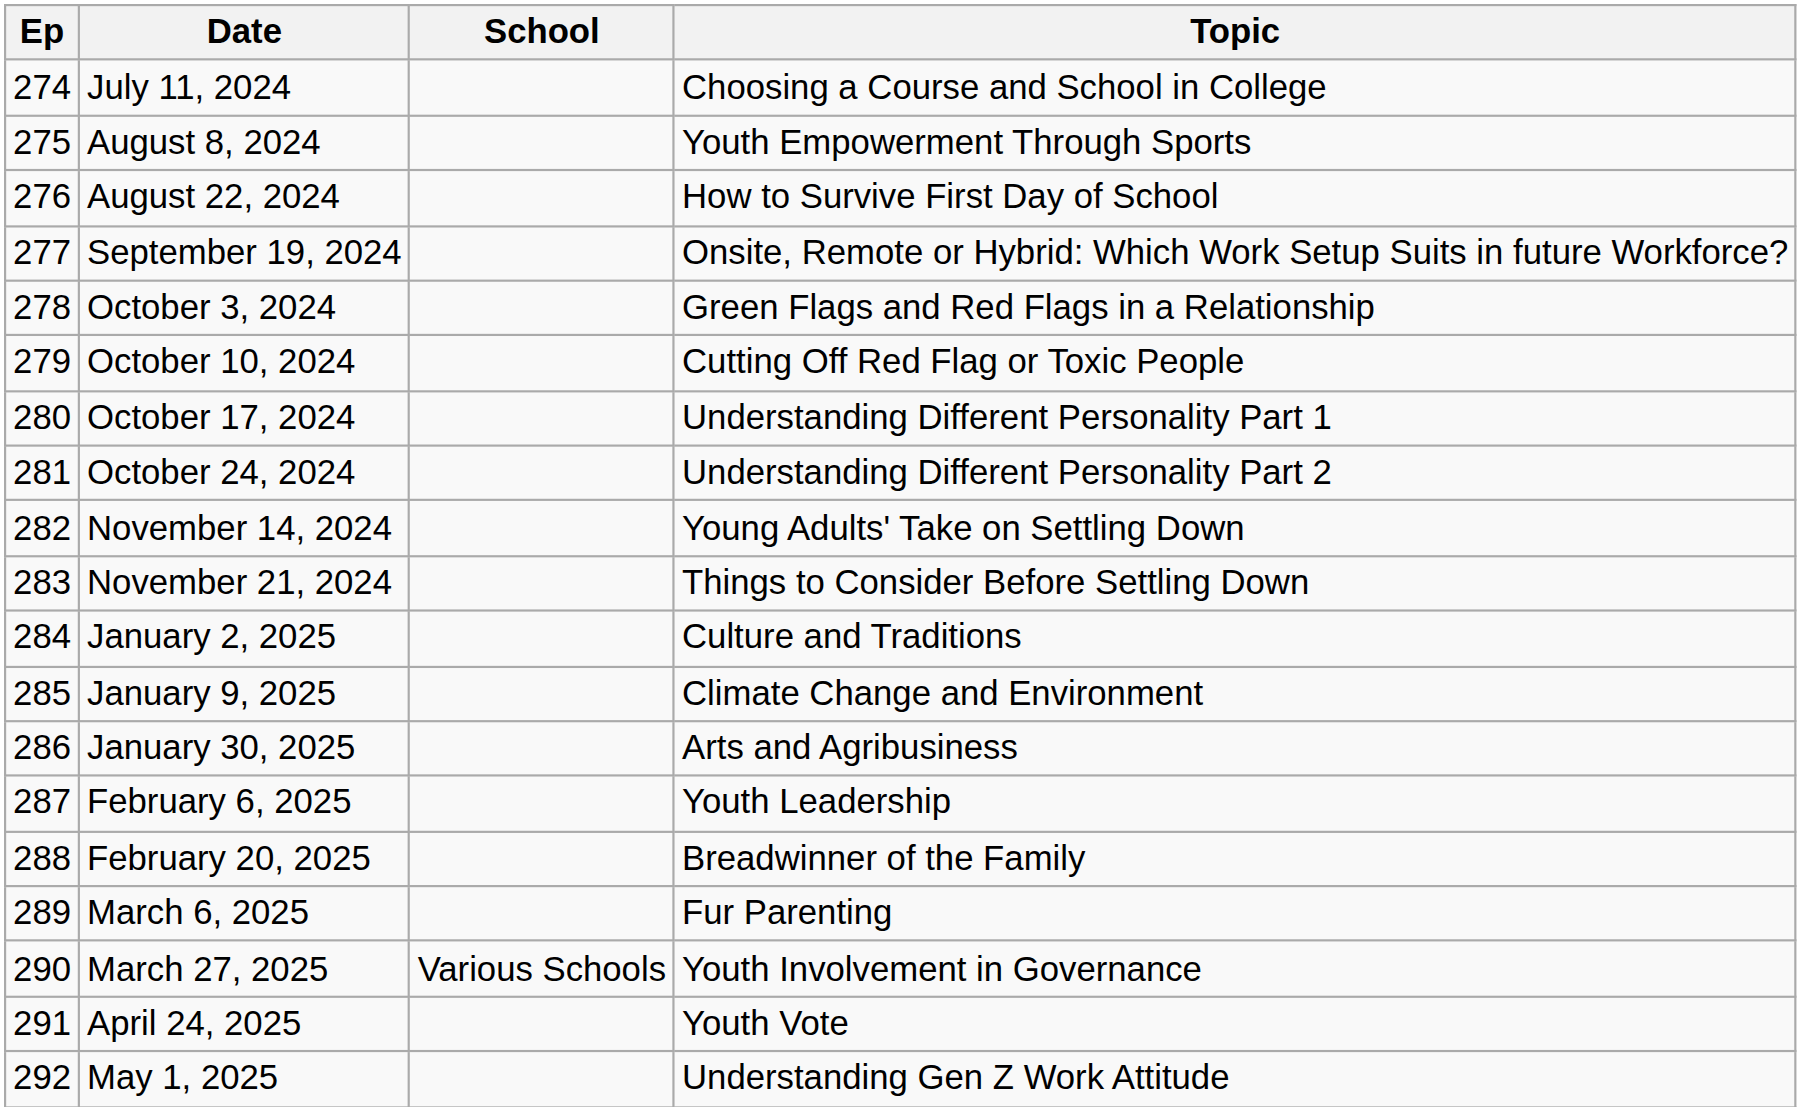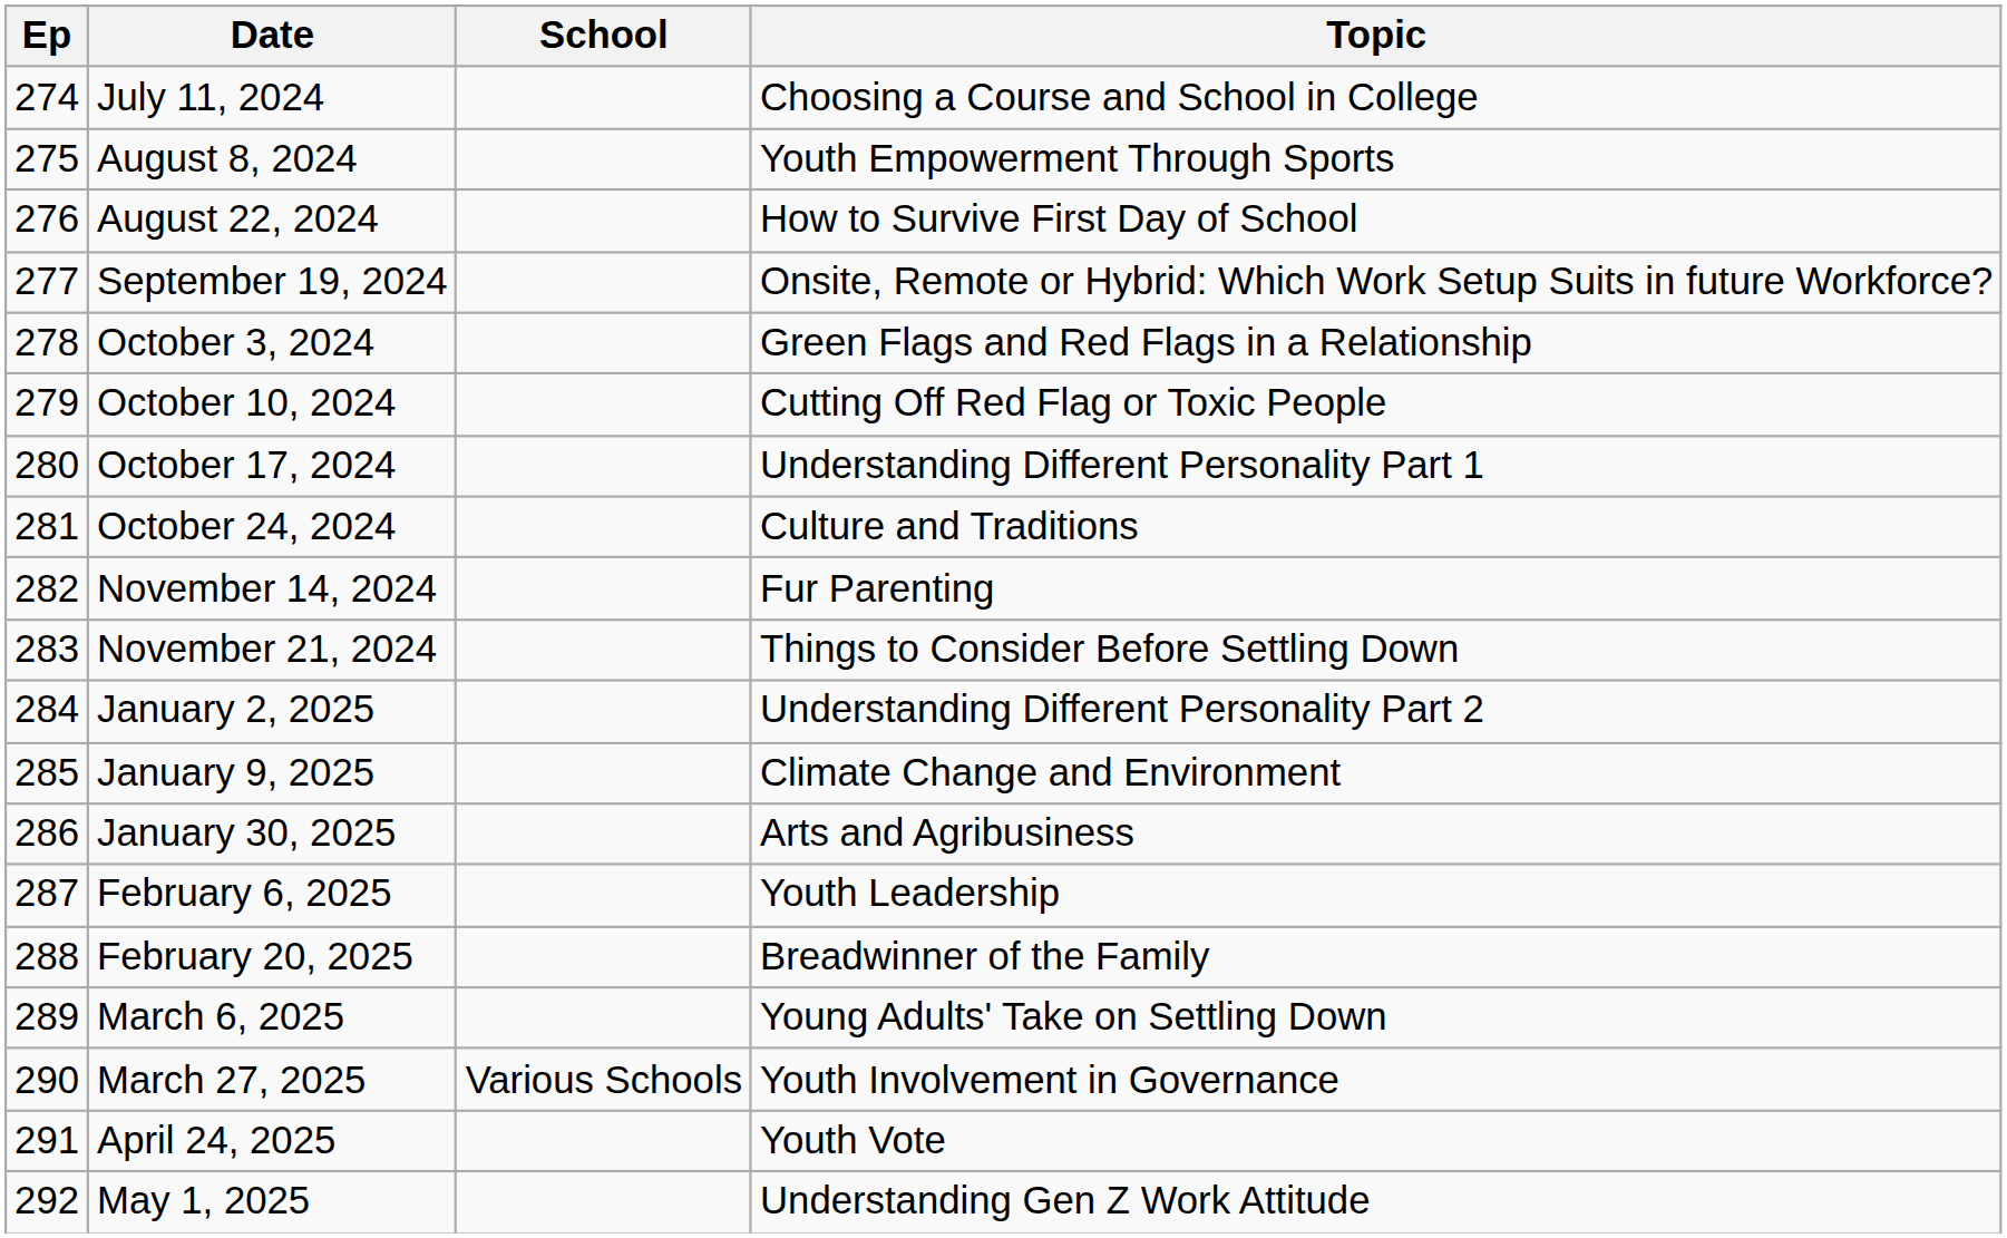 <table class="wikitable table">
 <tr>
 <th>Ep</th>
 <th>Date</th>
 <th>School</th>
 <th>Topic</th>
 </tr>
 <tr>
 <td>274</td>
 <td>July 11, 2024</td>
 <td></td>
 <td>Choosing a Course and School in College</td>
 </tr>
 <tr>
 <td>275</td>
 <td>August 8, 2024</td>
 <td></td>
 <td>Youth Empowerment Through Sports</td>
 </tr>
 <tr>
 <td>276</td>
 <td>August 22, 2024</td>
 <td></td>
 <td>How to Survive First Day of School</td>
 </tr>
 <tr>
 <td>277</td>
 <td>September 19, 2024</td>
 <td></td>
 <td>Onsite, Remote or Hybrid: Which Work Setup Suits in future Workforce?</td>
 </tr>
 <tr>
 <td>278</td>
 <td>October 3, 2024</td>
 <td></td>
 <td>Green Flags and Red Flags in a Relationship</td>
 </tr>
 <tr>
 <td>279</td>
 <td>October 10, 2024</td>
 <td></td>
 <td>Cutting Off Red Flag or Toxic People</td>
 </tr>
 <tr>
 <td>280</td>
 <td>October 17, 2024</td>
 <td></td>
 <td>Understanding Different Personality Part 1</td>
 </tr>
 <tr>
 <td>281</td>
 <td>October 24, 2024</td>
 <td></td>
-<td>Understanding Different Personality Part 2</td>
+<td>Culture and Traditions</td>
 </tr>
 <tr>
 <td>282</td>
 <td>November 14, 2024</td>
 <td></td>
-<td>Young Adults' Take on Settling Down</td>
+<td>Fur Parenting</td>
 </tr>
 <tr>
 <td>283</td>
 <td>November 21, 2024</td>
 <td></td>
 <td>Things to Consider Before Settling Down</td>
 </tr>
 <tr>
 <td>284</td>
 <td>January 2, 2025</td>
 <td></td>
-<td>Culture and Traditions</td>
+<td>Understanding Different Personality Part 2</td>
 </tr>
 <tr>
 <td>285</td>
 <td>January 9, 2025</td>
 <td></td>
 <td>Climate Change and Environment</td>
 </tr>
 <tr>
 <td>286</td>
 <td>January 30, 2025</td>
 <td></td>
 <td>Arts and Agribusiness</td>
 </tr>
 <tr>
 <td>287</td>
 <td>February 6, 2025</td>
 <td></td>
 <td>Youth Leadership</td>
 </tr>
 <tr>
 <td>288</td>
 <td>February 20, 2025</td>
 <td></td>
 <td>Breadwinner of the Family</td>
 </tr>
 <tr>
 <td>289</td>
 <td>March 6, 2025</td>
 <td></td>
-<td>Fur Parenting</td>
+<td>Young Adults' Take on Settling Down</td>
 </tr>
 <tr>
 <td>290</td>
 <td>March 27, 2025</td>
 <td>Various Schools</td>
 <td>Youth Involvement in Governance</td>
 </tr>
 <tr>
 <td>291</td>
 <td>April 24, 2025</td>
 <td></td>
 <td>Youth Vote</td>
 </tr>
 <tr>
 <td>292</td>
 <td>May 1, 2025</td>
 <td></td>
 <td>Understanding Gen Z Work Attitude</td>
 </tr>
 </table>
